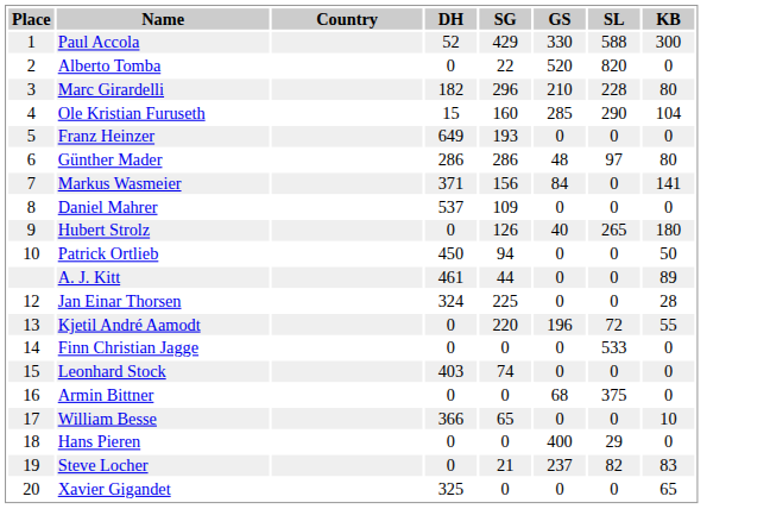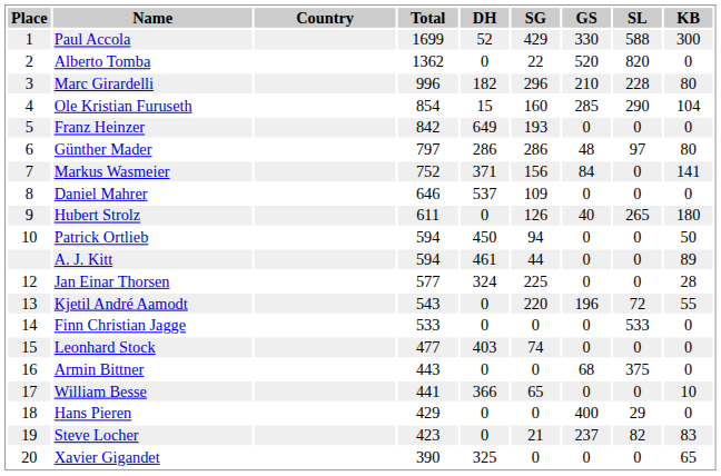 <table border="0" style="border: 1px solid #999; background-color:#FFFFFF; text-align:center; font-size:86%; line-height:15px;">
 <tr align="center" bgcolor="#CCCCCC">
 <th width=35>Place</th>
 <th width=170>Name</th>
 <th width=120>Country</th>
+<th width=50>Total</th>
 <th width=40>DH</th>
 <th width=40>SG</th>
 <th width=40>GS</th>
 <th width=40>SL</th>
 <th width=40>KB</th>
 </tr>
 <tr bgcolor="#EFEFEF">
 <td>1</td>
 <td align="left"><a href='#'>Paul Accola</a></td>
 <td align="left"></td>
+<td>1699</td>
 <td>52</td>
 <td>429</td>
 <td>330</td>
 <td>588</td>
 <td>300</td>
 </tr>
 <tr>
 <td>2</td>
 <td align="left"><a href='#'>Alberto Tomba</a></td>
 <td align="left"></td>
+<td>1362</td>
 <td>0</td>
 <td>22</td>
 <td>520</td>
 <td>820</td>
 <td>0</td>
 </tr>
 <tr bgcolor="#EFEFEF">
 <td>3</td>
 <td align="left"><a href='#'>Marc Girardelli</a></td>
 <td align="left"></td>
+<td>996</td>
 <td>182</td>
 <td>296</td>
 <td>210</td>
 <td>228</td>
 <td>80</td>
 </tr>
 <tr>
 <td>4</td>
 <td align="left"><a href='#'>Ole Kristian Furuseth</a></td>
 <td align="left"></td>
+<td>854</td>
 <td>15</td>
 <td>160</td>
 <td>285</td>
 <td>290</td>
 <td>104</td>
 </tr>
 <tr bgcolor="#EFEFEF">
 <td>5</td>
 <td align="left"><a href='#'>Franz Heinzer</a></td>
 <td align="left"></td>
+<td>842</td>
 <td>649</td>
 <td>193</td>
 <td>0</td>
 <td>0</td>
 <td>0</td>
 </tr>
 <tr>
 <td>6</td>
 <td align="left"><a href='#'>Günther Mader</a></td>
 <td align="left"></td>
+<td>797</td>
 <td>286</td>
 <td>286</td>
 <td>48</td>
 <td>97</td>
 <td>80</td>
 </tr>
 <tr bgcolor="#EFEFEF">
 <td>7</td>
 <td align="left"><a href='#'>Markus Wasmeier</a></td>
 <td align="left"></td>
+<td>752</td>
 <td>371</td>
 <td>156</td>
 <td>84</td>
 <td>0</td>
 <td>141</td>
 </tr>
 <tr>
 <td>8</td>
 <td align="left"><a href='#'>Daniel Mahrer</a></td>
 <td align="left"></td>
+<td>646</td>
 <td>537</td>
 <td>109</td>
 <td>0</td>
 <td>0</td>
 <td>0</td>
 </tr>
 <tr bgcolor="#EFEFEF">
 <td>9</td>
 <td align="left"><a href='#'>Hubert Strolz</a></td>
 <td align="left"></td>
+<td>611</td>
 <td>0</td>
 <td>126</td>
 <td>40</td>
 <td>265</td>
 <td>180</td>
 </tr>
 <tr>
 <td>10</td>
 <td align="left"><a href='#'>Patrick Ortlieb</a></td>
 <td align="left"></td>
+<td>594</td>
 <td>450</td>
 <td>94</td>
 <td>0</td>
 <td>0</td>
 <td>50</td>
 </tr>
 <tr bgcolor="#EFEFEF">
 <td></td>
 <td align="left"><a href='#'>A. J. Kitt</a></td>
 <td align="left"></td>
+<td>594</td>
 <td>461</td>
 <td>44</td>
 <td>0</td>
 <td>0</td>
 <td>89</td>
 </tr>
 <tr>
 <td>12</td>
 <td align="left"><a href='#'>Jan Einar Thorsen</a></td>
 <td align="left"></td>
+<td>577</td>
 <td>324</td>
 <td>225</td>
 <td>0</td>
 <td>0</td>
 <td>28</td>
 </tr>
 <tr bgcolor="#EFEFEF">
 <td>13</td>
 <td align="left"><a href='#'>Kjetil André Aamodt</a></td>
 <td align="left"></td>
+<td>543</td>
 <td>0</td>
 <td>220</td>
 <td>196</td>
 <td>72</td>
 <td>55</td>
 </tr>
 <tr>
 <td>14</td>
 <td align="left"><a href='#'>Finn Christian Jagge</a></td>
 <td align="left"></td>
+<td>533</td>
 <td>0</td>
 <td>0</td>
 <td>0</td>
 <td>533</td>
 <td>0</td>
 </tr>
 <tr bgcolor="#EFEFEF">
 <td>15</td>
 <td align="left"><a href='#'>Leonhard Stock</a></td>
 <td align="left"></td>
+<td>477</td>
 <td>403</td>
 <td>74</td>
 <td>0</td>
 <td>0</td>
 <td>0</td>
 </tr>
 <tr>
 <td>16</td>
 <td align="left"><a href='#'>Armin Bittner</a></td>
 <td align="left"></td>
+<td>443</td>
 <td>0</td>
 <td>0</td>
 <td>68</td>
 <td>375</td>
 <td>0</td>
 </tr>
 <tr bgcolor="#EFEFEF">
 <td>17</td>
 <td align="left"><a href='#'>William Besse</a></td>
 <td align="left"></td>
+<td>441</td>
 <td>366</td>
 <td>65</td>
 <td>0</td>
 <td>0</td>
 <td>10</td>
 </tr>
 <tr>
 <td>18</td>
 <td align="left"><a href='#'>Hans Pieren</a></td>
 <td align="left"></td>
+<td>429</td>
 <td>0</td>
 <td>0</td>
 <td>400</td>
 <td>29</td>
 <td>0</td>
 </tr>
 <tr bgcolor="#EFEFEF">
 <td>19</td>
 <td align="left"><a href='#'>Steve Locher</a></td>
 <td align="left"></td>
+<td>423</td>
 <td>0</td>
 <td>21</td>
 <td>237</td>
 <td>82</td>
 <td>83</td>
 </tr>
 <tr>
 <td>20</td>
 <td align="left"><a href='#'>Xavier Gigandet</a></td>
 <td align="left"></td>
+<td>390</td>
 <td>325</td>
 <td>0</td>
 <td>0</td>
 <td>0</td>
 <td>65</td>
 </tr>
 </table>
